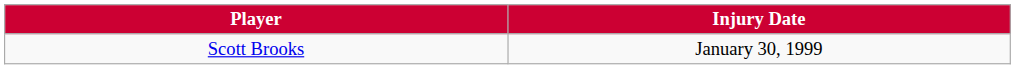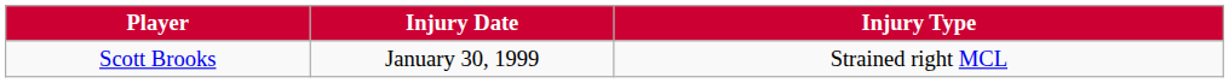 <table class="wikitable sortable sortable">
 <tr>
 <th style="background:#CC0033; color:white" width="10%">Player</th>
 <th style="background:#CC0033; color:white" width="10%">Injury Date</th>
+<th style="background:#CC0033; color:white" width="20%">Injury Type</th>
 </tr>
 <tr style="text-align: center">
 <td><a href='#'>Scott Brooks</a></td>
 <td>January 30, 1999</td>
+<td>Strained right <a href='#'>MCL</a></td>
 </tr>
 </table>
